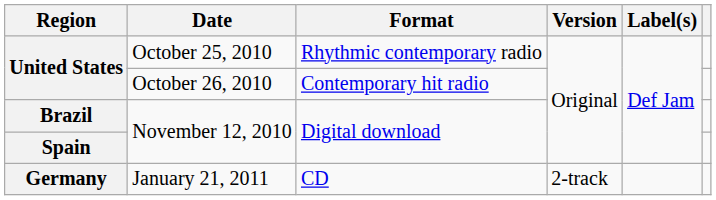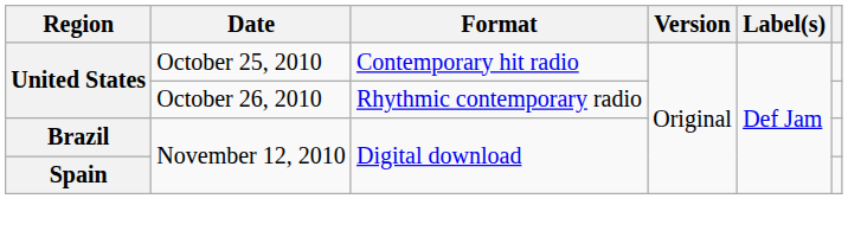 <table class="wikitable plainrowheaders">
 <tr>
 <th scope="col">Region</th>
 <th scope="col">Date</th>
 <th scope="col">Format</th>
 <th scope="col">Version</th>
 <th scope="col">Label(s)</th>
 <th scope="col"></th>
 </tr>
 <tr>
 <th rowspan="2" scope="row">United States</th>
 <td>October 25, 2010</td>
-<td><a href='#'>Rhythmic contemporary</a> radio</td>
+<td><a href='#'>Contemporary hit radio</a></td>
 <td rowspan="4">Original</td>
 <td rowspan="4"><a href='#'>Def Jam</a></td>
 <td align="center"></td>
 </tr>
 <tr>
 <td>October 26, 2010</td>
-<td><a href='#'>Contemporary hit radio</a></td>
+<td><a href='#'>Rhythmic contemporary</a> radio</td>
 <td align="center"></td>
 </tr>
 <tr>
 <th scope="row">Brazil</th>
 <td rowspan="2">November 12, 2010</td>
 <td rowspan="2"><a href='#'>Digital download</a></td>
 <td align="center"></td>
 </tr>
 <tr>
 <th scope="row">Spain</th>
 <td align="center"></td>
 </tr>
-<tr>
-<th scope="row">Germany</th>
-<td>January 21, 2011</td>
-<td><a href='#'>CD</a></td>
-<td>2-track</td>
-<td></td>
-<td align="center"></td>
-</tr>
 </table>
